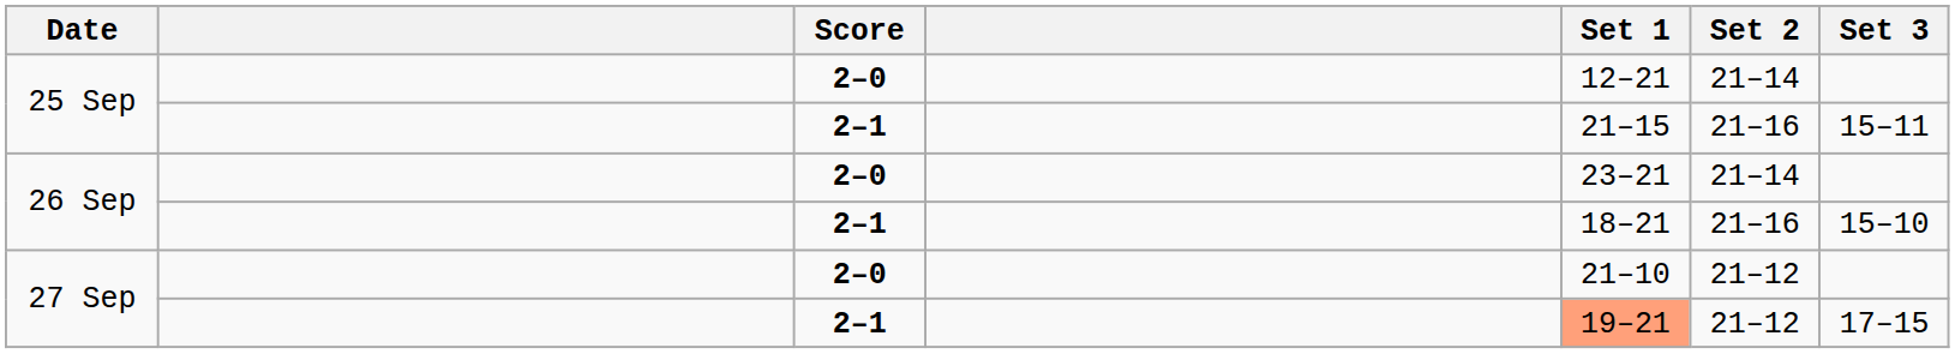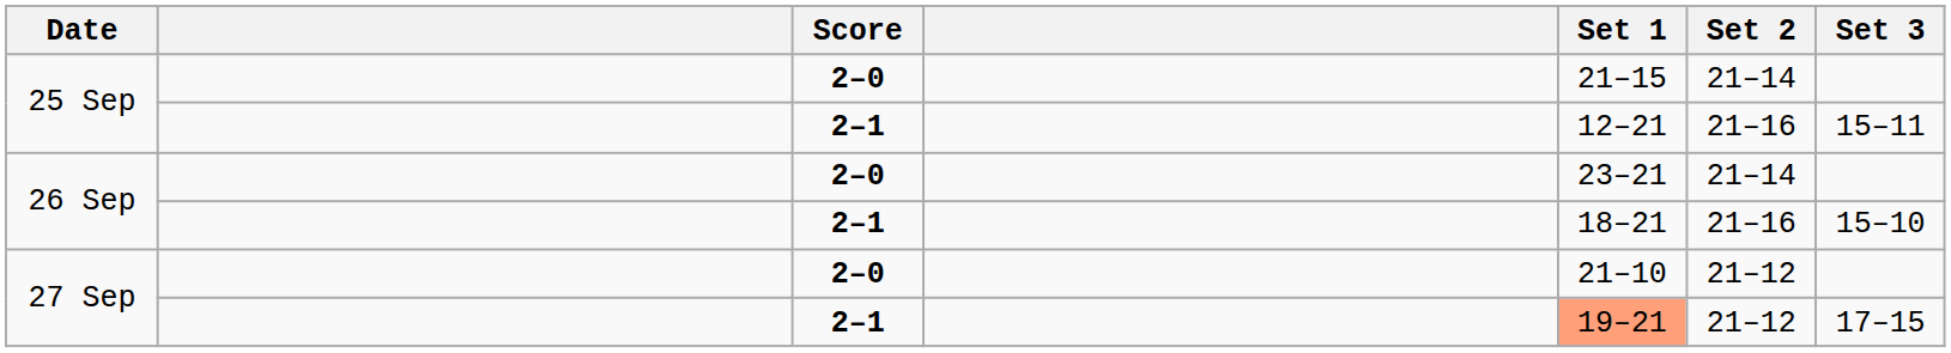 <table class="wikitable" style="text-align: center;">
 <tr>
 <th width="60">Date</th>
 <th align="right" width="270"></th>
 <th width="50">Score</th>
 <th align="left" width="270"></th>
 <th width="50">Set 1</th>
 <th width="50">Set 2</th>
 <th width="50">Set 3</th>
 </tr>
 <tr>
 <td rowspan=2>25 Sep</td>
 <td align=left><strong></strong></td>
 <td align=center><strong>2–0</strong></td>
 <td align=left></td>
-<td>12–21</td>
+<td>21–15</td>
 <td>21–14</td>
 <td></td>
 </tr>
 <tr>
 <td align=left><strong></strong></td>
 <td align=center><strong>2–1</strong></td>
 <td align=left></td>
-<td>21–15</td>
+<td>12–21</td>
 <td>21–16</td>
 <td>15–11</td>
 </tr>
 <tr>
 <td rowspan=2>26 Sep</td>
 <td align=left><strong></strong></td>
 <td align=center><strong>2–0</strong></td>
 <td align=left></td>
 <td>23–21</td>
 <td>21–14</td>
 <td></td>
 </tr>
 <tr>
 <td align=left><strong></strong></td>
 <td align=center><strong>2–1</strong></td>
 <td align=left></td>
 <td>18–21</td>
 <td>21–16</td>
 <td>15–10</td>
 </tr>
 <tr>
 <td rowspan=2>27 Sep</td>
 <td align=left><strong></strong></td>
 <td align=center><strong>2–0</strong></td>
 <td align=left></td>
 <td>21–10</td>
 <td>21–12</td>
 <td></td>
 </tr>
 <tr>
 <td align=left><strong></strong></td>
 <td align=center><strong>2–1</strong></td>
 <td align=left></td>
 <td style="background: lightsalmon;">19–21</td>
 <td>21–12</td>
 <td>17–15</td>
 </tr>
 </table>
